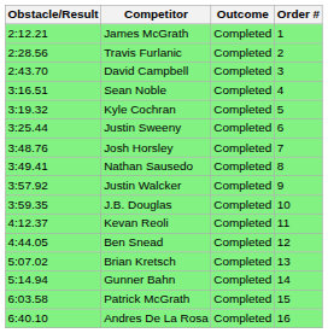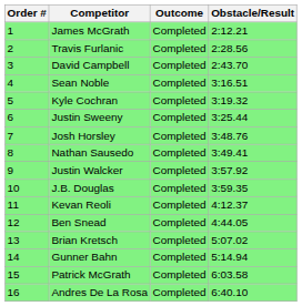 <table class="wikitable sortable">
 <tr>
-<th>Obstacle/Result</th>
+<th>Order #</th>
 <th>Competitor</th>
 <th>Outcome</th>
-<th>Order #</th>
+<th>Obstacle/Result</th>
 </tr>
 <tr style="background-color:#82f282">
-<td>2:12.21</td>
+<td>1</td>
 <td>James McGrath</td>
 <td>Completed</td>
-<td>1</td>
+<td>2:12.21</td>
 </tr>
 <tr style="background-color:#82f282">
-<td>2:28.56</td>
+<td>2</td>
 <td>Travis Furlanic</td>
 <td>Completed</td>
-<td>2</td>
+<td>2:28.56</td>
 </tr>
 <tr style="background-color:#82f282">
-<td>2:43.70</td>
+<td>3</td>
 <td>David Campbell</td>
 <td>Completed</td>
-<td>3</td>
+<td>2:43.70</td>
 </tr>
 <tr style="background-color:#82f282">
-<td>3:16.51</td>
+<td>4</td>
 <td>Sean Noble</td>
 <td>Completed</td>
-<td>4</td>
+<td>3:16.51</td>
 </tr>
 <tr style="background-color:#82f282">
-<td>3:19.32</td>
+<td>5</td>
 <td>Kyle Cochran</td>
 <td>Completed</td>
-<td>5</td>
+<td>3:19.32</td>
 </tr>
 <tr style="background-color:#82f282">
-<td>3:25.44</td>
+<td>6</td>
 <td>Justin Sweeny</td>
 <td>Completed</td>
-<td>6</td>
+<td>3:25.44</td>
 </tr>
 <tr style="background-color:#82f282">
-<td>3:48.76</td>
+<td>7</td>
 <td>Josh Horsley</td>
 <td>Completed</td>
-<td>7</td>
+<td>3:48.76</td>
 </tr>
 <tr style="background-color:#82f282">
-<td>3:49.41</td>
+<td>8</td>
 <td>Nathan Sausedo</td>
 <td>Completed</td>
-<td>8</td>
+<td>3:49.41</td>
 </tr>
 <tr style="background-color:#82f282">
-<td>3:57.92</td>
+<td>9</td>
 <td>Justin Walcker</td>
 <td>Completed</td>
-<td>9</td>
+<td>3:57.92</td>
 </tr>
 <tr style="background-color:#82f282">
-<td>3:59.35</td>
+<td>10</td>
 <td>J.B. Douglas</td>
 <td>Completed</td>
-<td>10</td>
+<td>3:59.35</td>
 </tr>
 <tr style="background-color:#82f282">
-<td>4:12.37</td>
+<td>11</td>
 <td>Kevan Reoli</td>
 <td>Completed</td>
-<td>11</td>
+<td>4:12.37</td>
 </tr>
 <tr style="background-color:#82f282">
-<td>4:44.05</td>
+<td>12</td>
 <td>Ben Snead</td>
 <td>Completed</td>
-<td>12</td>
+<td>4:44.05</td>
 </tr>
 <tr style="background-color:#82f282">
-<td>5:07.02</td>
+<td>13</td>
 <td>Brian Kretsch</td>
 <td>Completed</td>
-<td>13</td>
+<td>5:07.02</td>
 </tr>
 <tr style="background-color:#82f282">
-<td>5:14.94</td>
+<td>14</td>
 <td>Gunner Bahn</td>
 <td>Completed</td>
-<td>14</td>
+<td>5:14.94</td>
 </tr>
 <tr style="background-color:#82f282">
-<td>6:03.58</td>
+<td>15</td>
 <td>Patrick McGrath</td>
 <td>Completed</td>
-<td>15</td>
+<td>6:03.58</td>
 </tr>
 <tr style="background-color:#82f282">
-<td>6:40.10</td>
+<td>16</td>
 <td>Andres De La Rosa</td>
 <td>Completed</td>
-<td>16</td>
+<td>6:40.10</td>
 </tr>
 </table>
